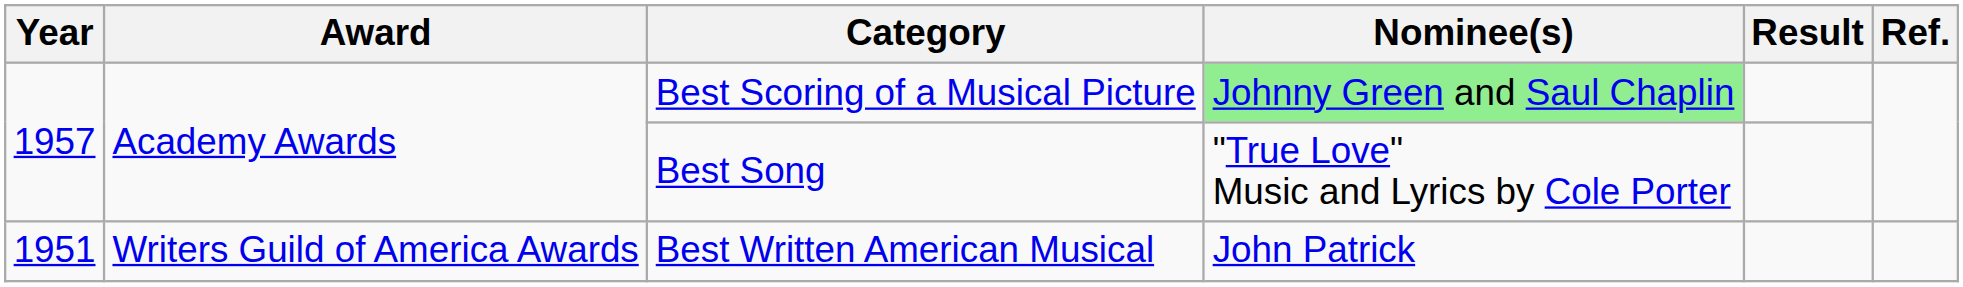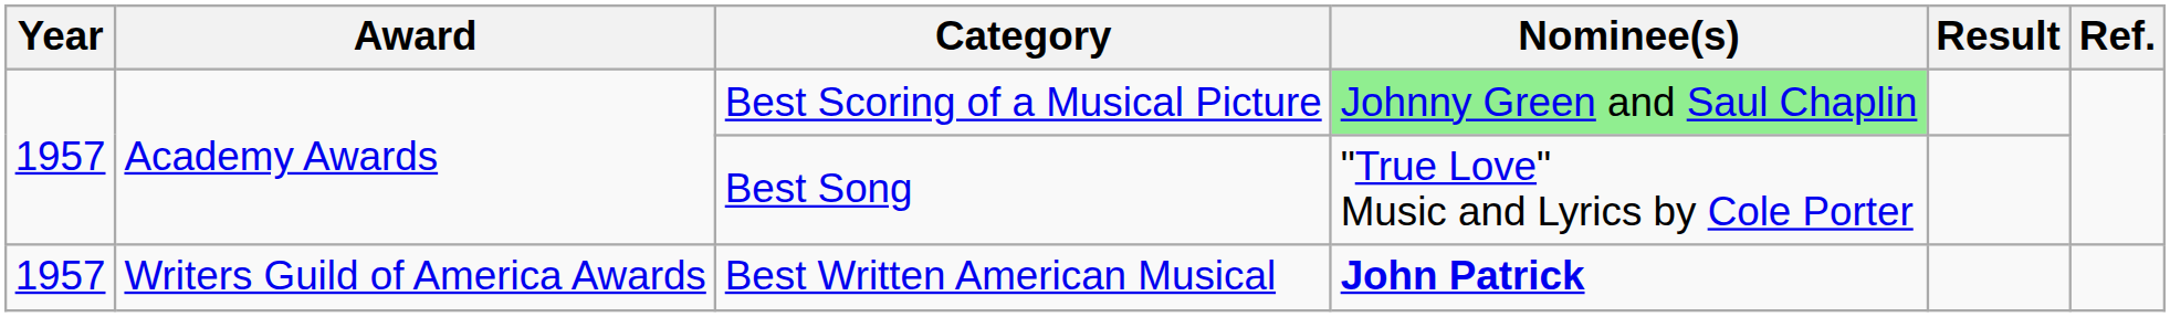 <table class="wikitable">
 <tr>
 <th>Year</th>
 <th>Award</th>
 <th>Category</th>
 <th>Nominee(s)</th>
 <th>Result</th>
 <th>Ref.</th>
 </tr>
 <tr>
 <td rowspan="2"><a href='#'>1957</a></td>
 <td rowspan="2"><a href='#'>Academy Awards</a></td>
 <td><a href='#'>Best Scoring of a Musical Picture</a></td>
 <td style="background: lightgreen;"><a href='#'>Johnny Green</a> and <a href='#'>Saul Chaplin</a></td>
 <td></td>
 <td align="center" rowspan="2"></td>
 </tr>
 <tr>
 <td><a href='#'>Best Song</a></td>
 <td>"<a href='#'>True Love</a>" <br> Music and Lyrics by <a href='#'>Cole Porter</a></td>
 <td></td>
 </tr>
 <tr>
-<td><a href='#'>1951</a></td>
+<td><a href='#'>1957</a></td>
 <td><a href='#'>Writers Guild of America Awards</a></td>
 <td><a href='#'>Best Written American Musical</a></td>
-<td><a href='#'>John Patrick</a></td>
+<td><strong><a href='#'>John Patrick</a></strong></td>
 <td></td>
 <td align="center"></td>
 </tr>
 </table>
